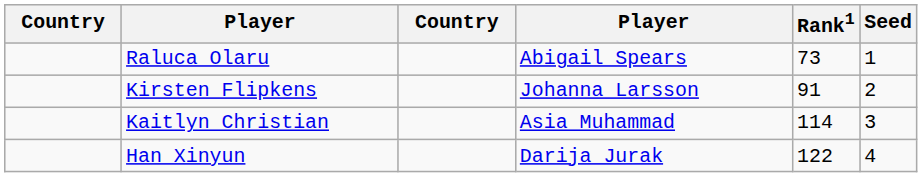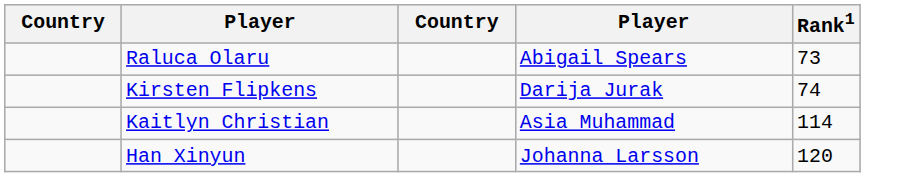 <table class="sortable wikitable">
 <tr>
 <th width="70">Country</th>
 <th width="175">Player</th>
 <th width="70">Country</th>
 <th width="175">Player</th>
 <th>Rank<sup>1</sup></th>
-<th>Seed</th>
 </tr>
 <tr>
 <td></td>
 <td><a href='#'>Raluca Olaru</a></td>
 <td></td>
 <td><a href='#'>Abigail Spears</a></td>
 <td>73</td>
-<td>1</td>
 </tr>
 <tr>
 <td></td>
 <td><a href='#'>Kirsten Flipkens</a></td>
 <td></td>
-<td><a href='#'>Johanna Larsson</a></td>
-<td>91</td>
-<td>2</td>
+<td><a href='#'>Darija Jurak</a></td>
+<td>74</td>
 </tr>
 <tr>
 <td></td>
 <td><a href='#'>Kaitlyn Christian</a></td>
 <td></td>
 <td><a href='#'>Asia Muhammad</a></td>
 <td>114</td>
-<td>3</td>
 </tr>
 <tr>
 <td></td>
 <td><a href='#'>Han Xinyun</a></td>
 <td></td>
-<td><a href='#'>Darija Jurak</a></td>
-<td>122</td>
-<td>4</td>
+<td><a href='#'>Johanna Larsson</a></td>
+<td>120</td>
 </tr>
 </table>
